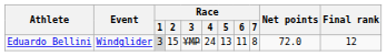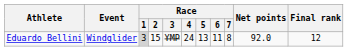 <table class="wikitable" style="font-size:90%">
 <tr>
 <th rowspan="2">Athlete</th>
 <th rowspan="2">Event</th>
 <th colspan=7>Race</th>
 <th rowspan=2>Net points</th>
 <th rowspan=2>Final rank</th>
 </tr>
 <tr style="font-size:95%">
 <th>1</th>
 <th>2</th>
 <th>3</th>
 <th>4</th>
 <th>5</th>
 <th>6</th>
 <th>7</th>
 </tr>
 <tr align=center>
 <td align=left><a href='#'>Eduardo Bellini</a></td>
 <td align=left><a href='#'>Windglider</a></td>
 <td style="background: lightgrey;">3</td>
 <td>15</td>
 <td><s>YMP</s></td>
 <td>24</td>
 <td>13</td>
 <td>11</td>
 <td>8</td>
-<td>72.0</td>
+<td>92.0</td>
 <td>12</td>
 </tr>
 </table>
